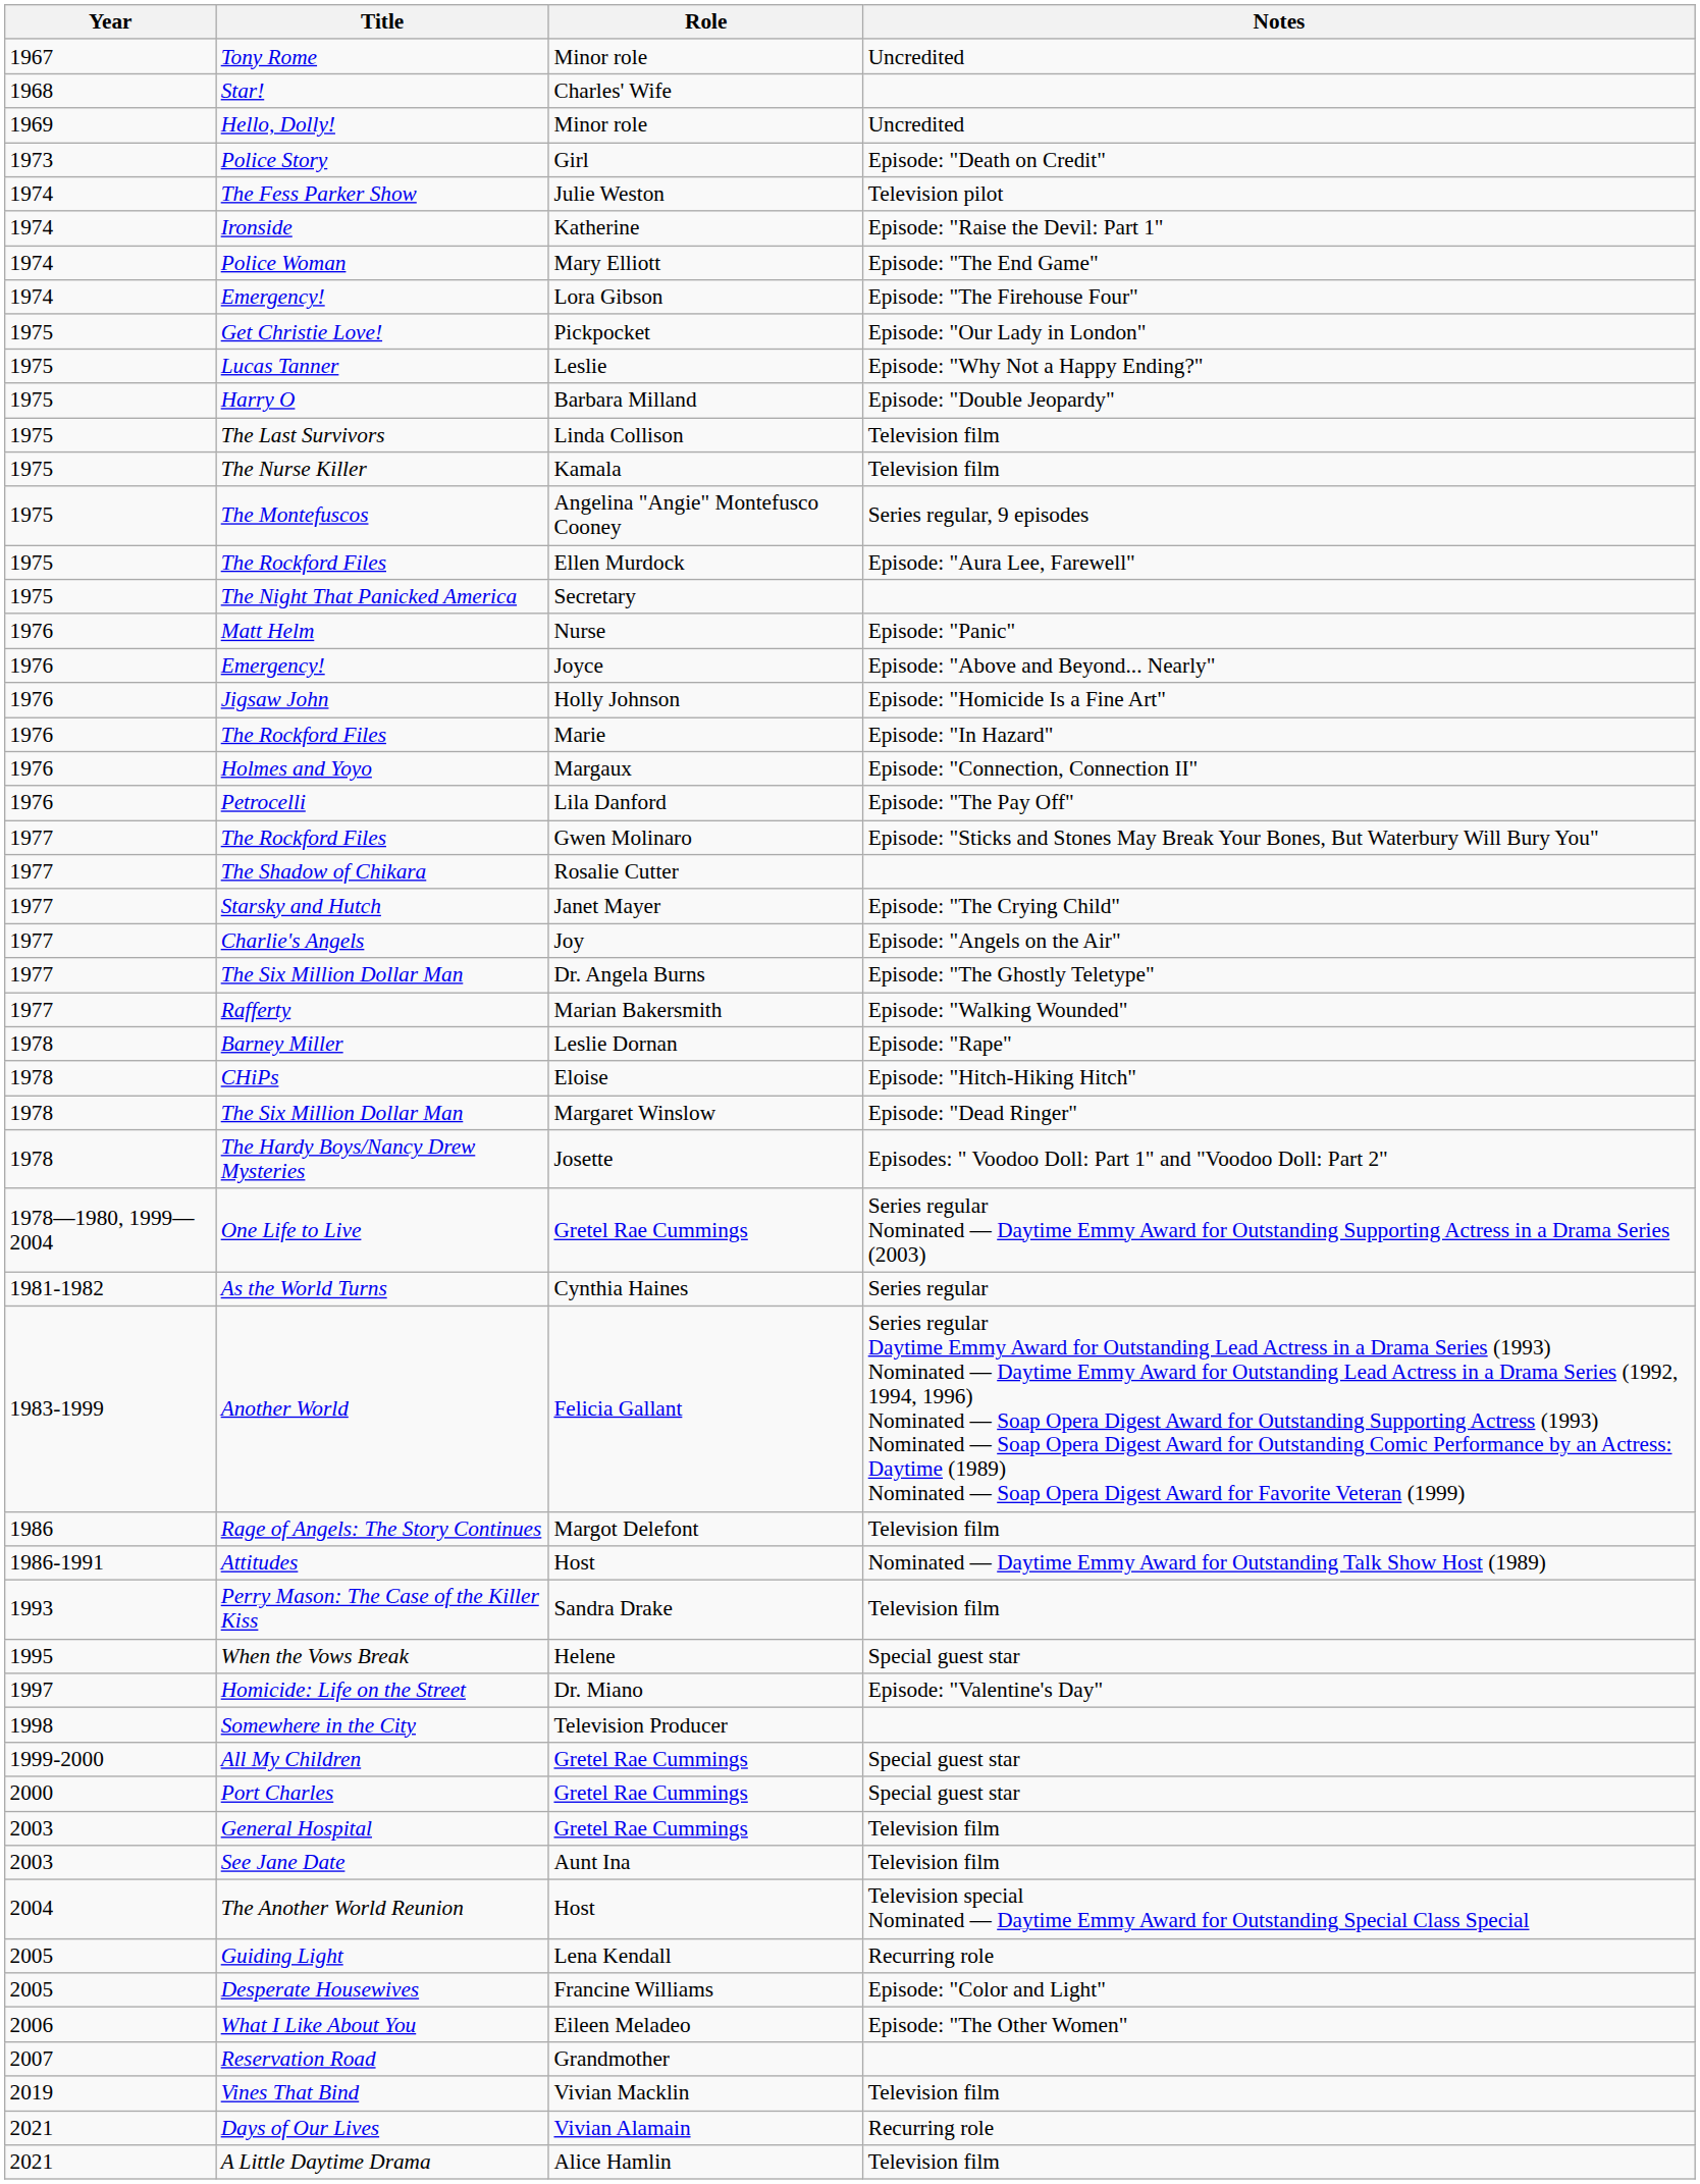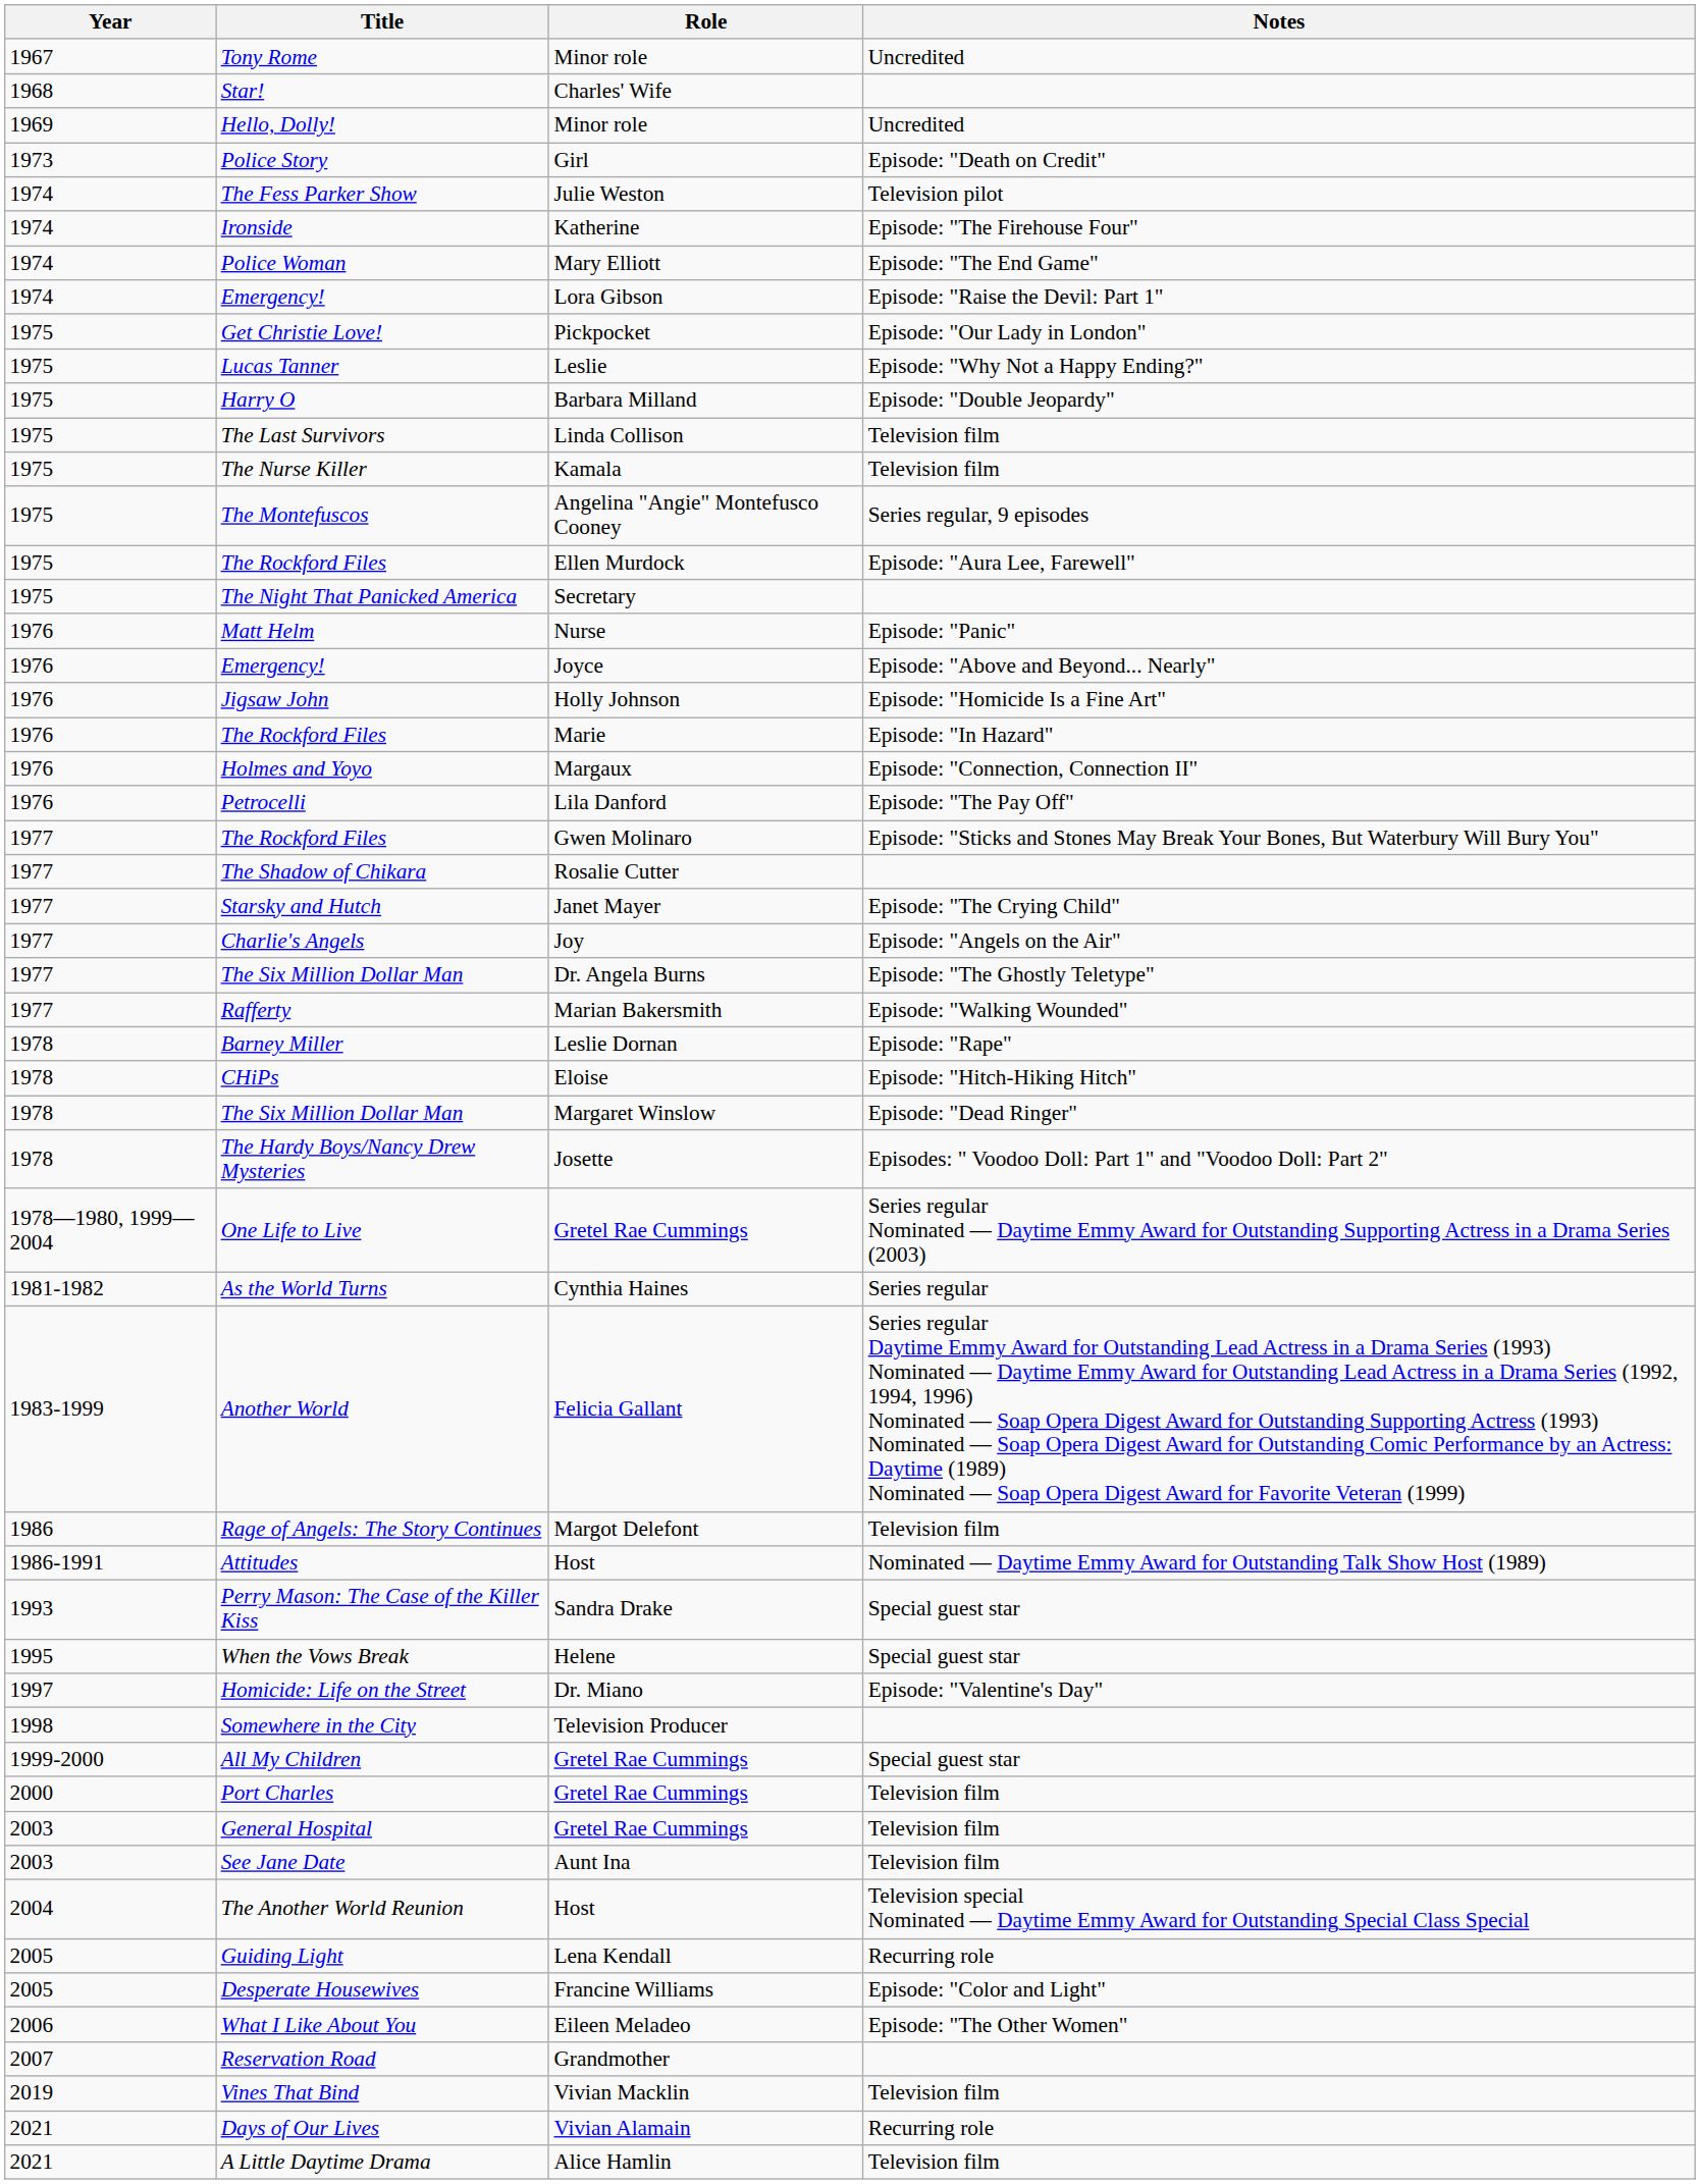 <table class="wikitable sortable">
 <tr>
 <th>Year</th>
 <th>Title</th>
 <th>Role</th>
 <th class="unsortable">Notes</th>
 </tr>
 <tr>
 <td>1967</td>
 <td><em><a href='#'>Tony Rome</a></em></td>
 <td>Minor role</td>
 <td>Uncredited</td>
 </tr>
 <tr>
 <td>1968</td>
 <td><em><a href='#'>Star!</a></em></td>
 <td>Charles' Wife</td>
 <td></td>
 </tr>
 <tr>
 <td>1969</td>
 <td><em><a href='#'>Hello, Dolly!</a></em></td>
 <td>Minor role</td>
 <td>Uncredited</td>
 </tr>
 <tr>
 <td>1973</td>
 <td><em><a href='#'>Police Story</a></em></td>
 <td>Girl</td>
 <td>Episode: "Death on Credit"</td>
 </tr>
 <tr>
 <td>1974</td>
 <td><em><a href='#'>The Fess Parker Show</a></em></td>
 <td>Julie Weston</td>
 <td>Television pilot</td>
 </tr>
 <tr>
 <td>1974</td>
 <td><em><a href='#'>Ironside</a></em></td>
 <td>Katherine</td>
-<td>Episode: "Raise the Devil: Part 1"</td>
+<td>Episode: "The Firehouse Four"</td>
 </tr>
 <tr>
 <td>1974</td>
 <td><em><a href='#'>Police Woman</a></em></td>
 <td>Mary Elliott</td>
 <td>Episode: "The End Game"</td>
 </tr>
 <tr>
 <td>1974</td>
 <td><em><a href='#'>Emergency!</a></em></td>
 <td>Lora Gibson</td>
-<td>Episode: "The Firehouse Four"</td>
+<td>Episode: "Raise the Devil: Part 1"</td>
 </tr>
 <tr>
 <td>1975</td>
 <td><em><a href='#'>Get Christie Love!</a></em></td>
 <td>Pickpocket</td>
 <td>Episode: "Our Lady in London"</td>
 </tr>
 <tr>
 <td>1975</td>
 <td><em><a href='#'>Lucas Tanner</a></em></td>
 <td>Leslie</td>
 <td>Episode: "Why Not a Happy Ending?"</td>
 </tr>
 <tr>
 <td>1975</td>
 <td><em><a href='#'>Harry O</a></em></td>
 <td>Barbara Milland</td>
 <td>Episode: "Double Jeopardy"</td>
 </tr>
 <tr>
 <td>1975</td>
 <td><em>The Last Survivors</em></td>
 <td>Linda Collison</td>
 <td>Television film</td>
 </tr>
 <tr>
 <td>1975</td>
 <td><em>The Nurse Killer</em></td>
 <td>Kamala</td>
 <td>Television film</td>
 </tr>
 <tr>
 <td>1975</td>
 <td><em><a href='#'>The Montefuscos</a></em></td>
 <td>Angelina "Angie" Montefusco Cooney</td>
 <td>Series regular, 9 episodes</td>
 </tr>
 <tr>
 <td>1975</td>
 <td><em><a href='#'>The Rockford Files</a></em></td>
 <td>Ellen Murdock</td>
 <td>Episode: "Aura Lee, Farewell"</td>
 </tr>
 <tr>
 <td>1975</td>
 <td><em><a href='#'>The Night That Panicked America</a></em></td>
 <td>Secretary</td>
 <td></td>
 </tr>
 <tr>
 <td>1976</td>
 <td><em><a href='#'>Matt Helm</a></em></td>
 <td>Nurse</td>
 <td>Episode: "Panic"</td>
 </tr>
 <tr>
 <td>1976</td>
 <td><em><a href='#'>Emergency!</a></em></td>
 <td>Joyce</td>
 <td>Episode: "Above and Beyond... Nearly"</td>
 </tr>
 <tr>
 <td>1976</td>
 <td><em><a href='#'>Jigsaw John</a></em></td>
 <td>Holly Johnson</td>
 <td>Episode: "Homicide Is a Fine Art"</td>
 </tr>
 <tr>
 <td>1976</td>
 <td><em><a href='#'>The Rockford Files</a></em></td>
 <td>Marie</td>
 <td>Episode: "In Hazard"</td>
 </tr>
 <tr>
 <td>1976</td>
 <td><em><a href='#'>Holmes and Yoyo</a></em></td>
 <td>Margaux</td>
 <td>Episode: "Connection, Connection II"</td>
 </tr>
 <tr>
 <td>1976</td>
 <td><em><a href='#'>Petrocelli</a></em></td>
 <td>Lila Danford</td>
 <td>Episode: "The Pay Off"</td>
 </tr>
 <tr>
 <td>1977</td>
 <td><em><a href='#'>The Rockford Files</a></em></td>
 <td>Gwen Molinaro</td>
 <td>Episode: "Sticks and Stones May Break Your Bones, But Waterbury Will Bury You"</td>
 </tr>
 <tr>
 <td>1977</td>
 <td><em><a href='#'>The Shadow of Chikara</a></em></td>
 <td>Rosalie Cutter</td>
 <td></td>
 </tr>
 <tr>
 <td>1977</td>
 <td><em><a href='#'>Starsky and Hutch</a></em></td>
 <td>Janet Mayer</td>
 <td>Episode: "The Crying Child"</td>
 </tr>
 <tr>
 <td>1977</td>
 <td><em><a href='#'>Charlie's Angels</a></em></td>
 <td>Joy</td>
 <td>Episode: "Angels on the Air"</td>
 </tr>
 <tr>
 <td>1977</td>
 <td><em><a href='#'>The Six Million Dollar Man</a></em></td>
 <td>Dr. Angela Burns</td>
 <td>Episode: "The Ghostly Teletype"</td>
 </tr>
 <tr>
 <td>1977</td>
 <td><em><a href='#'>Rafferty</a></em></td>
 <td>Marian Bakersmith</td>
 <td>Episode: "Walking Wounded"</td>
 </tr>
 <tr>
 <td>1978</td>
 <td><em><a href='#'>Barney Miller</a></em></td>
 <td>Leslie Dornan</td>
 <td>Episode: "Rape"</td>
 </tr>
 <tr>
 <td>1978</td>
 <td><em><a href='#'>CHiPs</a></em></td>
 <td>Eloise</td>
 <td>Episode: "Hitch-Hiking Hitch"</td>
 </tr>
 <tr>
 <td>1978</td>
 <td><em><a href='#'>The Six Million Dollar Man</a></em></td>
 <td>Margaret Winslow</td>
 <td>Episode: "Dead Ringer"</td>
 </tr>
 <tr>
 <td>1978</td>
 <td><em><a href='#'>The Hardy Boys/Nancy Drew Mysteries</a></em></td>
 <td>Josette</td>
 <td>Episodes: " Voodoo Doll: Part 1" and "Voodoo Doll: Part 2"</td>
 </tr>
 <tr>
 <td>1978—1980, 1999—2004</td>
 <td><em><a href='#'>One Life to Live</a></em></td>
 <td><a href='#'>Gretel Rae Cummings</a></td>
 <td>Series regular<br>Nominated — <a href='#'>Daytime Emmy Award for Outstanding Supporting Actress in a Drama Series</a> (2003)</td>
 </tr>
 <tr>
 <td>1981-1982</td>
 <td><em><a href='#'>As the World Turns</a></em></td>
 <td>Cynthia Haines</td>
 <td>Series regular</td>
 </tr>
 <tr>
 <td>1983-1999</td>
 <td><em><a href='#'>Another World</a></em></td>
 <td><a href='#'>Felicia Gallant</a></td>
 <td>Series regular<br><a href='#'>Daytime Emmy Award for Outstanding Lead Actress in a Drama Series</a> (1993)<br>Nominated — <a href='#'>Daytime Emmy Award for Outstanding Lead Actress in a Drama Series</a> (1992, 1994, 1996)<br>Nominated — <a href='#'>Soap Opera Digest Award for Outstanding Supporting Actress</a> (1993)<br>Nominated — <a href='#'>Soap Opera Digest Award for Outstanding Comic Performance by an Actress: Daytime</a> (1989)<br>Nominated — <a href='#'>Soap Opera Digest Award for Favorite Veteran</a> (1999)</td>
 </tr>
 <tr>
 <td>1986</td>
 <td><em><a href='#'>Rage of Angels: The Story Continues</a></em></td>
 <td>Margot Delefont</td>
 <td>Television film</td>
 </tr>
 <tr>
 <td>1986-1991</td>
 <td><em><a href='#'>Attitudes</a></em></td>
 <td>Host</td>
 <td>Nominated — <a href='#'>Daytime Emmy Award for Outstanding Talk Show Host</a> (1989)</td>
 </tr>
 <tr>
 <td>1993</td>
 <td><em><a href='#'>Perry Mason: The Case of the Killer Kiss</a></em></td>
 <td>Sandra Drake</td>
-<td>Television film</td>
+<td>Special guest star</td>
 </tr>
 <tr>
 <td>1995</td>
 <td><em>When the Vows Break</em></td>
 <td>Helene</td>
 <td>Special guest star</td>
 </tr>
 <tr>
 <td>1997</td>
 <td><em><a href='#'>Homicide: Life on the Street</a></em></td>
 <td>Dr. Miano</td>
 <td>Episode: "Valentine's Day"</td>
 </tr>
 <tr>
 <td>1998</td>
 <td><em><a href='#'>Somewhere in the City</a></em></td>
 <td>Television Producer</td>
 <td></td>
 </tr>
 <tr>
 <td>1999-2000</td>
 <td><em><a href='#'>All My Children</a></em></td>
 <td><a href='#'>Gretel Rae Cummings</a></td>
 <td>Special guest star</td>
 </tr>
 <tr>
 <td>2000</td>
 <td><em><a href='#'>Port Charles</a></em></td>
 <td><a href='#'>Gretel Rae Cummings</a></td>
-<td>Special guest star</td>
+<td>Television film</td>
 </tr>
 <tr>
 <td>2003</td>
 <td><em><a href='#'>General Hospital</a></em></td>
 <td><a href='#'>Gretel Rae Cummings</a></td>
 <td>Television film</td>
 </tr>
 <tr>
 <td>2003</td>
 <td><em><a href='#'>See Jane Date</a></em></td>
 <td>Aunt Ina</td>
 <td>Television film</td>
 </tr>
 <tr>
 <td>2004</td>
 <td><em>The Another World Reunion</em></td>
 <td>Host</td>
 <td>Television special<br>Nominated — <a href='#'>Daytime Emmy Award for Outstanding Special Class Special</a></td>
 </tr>
 <tr>
 <td>2005</td>
 <td><em><a href='#'>Guiding Light</a></em></td>
 <td>Lena Kendall</td>
 <td>Recurring role</td>
 </tr>
 <tr>
 <td>2005</td>
 <td><em><a href='#'>Desperate Housewives</a></em></td>
 <td>Francine Williams</td>
 <td>Episode: "Color and Light"</td>
 </tr>
 <tr>
 <td>2006</td>
 <td><em><a href='#'>What I Like About You</a></em></td>
 <td>Eileen Meladeo</td>
 <td>Episode: "The Other Women"</td>
 </tr>
 <tr>
 <td>2007</td>
 <td><em><a href='#'>Reservation Road</a></em></td>
 <td>Grandmother</td>
 <td></td>
 </tr>
 <tr>
 <td>2019</td>
 <td><em><a href='#'>Vines That Bind</a></em></td>
 <td>Vivian Macklin</td>
 <td>Television film</td>
 </tr>
 <tr>
 <td>2021</td>
 <td><em><a href='#'>Days of Our Lives</a></em></td>
 <td><a href='#'>Vivian Alamain</a></td>
 <td>Recurring role</td>
 </tr>
 <tr>
 <td>2021</td>
 <td><em>A Little Daytime Drama</em></td>
 <td>Alice Hamlin</td>
 <td>Television film</td>
 </tr>
 </table>
